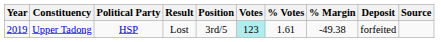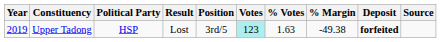 <table class="wikitable" style="text-align:center;">
 <tr>
 <th>Year</th>
 <th>Constituency</th>
 <th>Political Party</th>
 <th>Result</th>
 <th>Position</th>
 <th>Votes</th>
 <th>% Votes</th>
 <th>% Margin</th>
 <th>Deposit</th>
 <th>Source</th>
 </tr>
 <tr>
 <td><a href='#'>2019</a></td>
 <td><a href='#'>Upper Tadong</a></td>
 <td><a href='#'>HSP</a></td>
 <td>Lost</td>
 <td>3rd/5</td>
 <td style="background: paleturquoise;">123</td>
-<td>1.61</td>
+<td>1.63</td>
 <td>-49.38</td>
-<td>forfeited</td>
+<td><strong>forfeited</strong></td>
 <td></td>
 </tr>
 </table>
